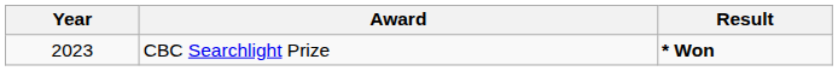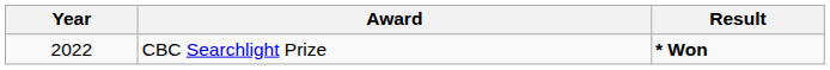 <table class="wikitable" style="width:80%;">
 <tr>
 <th align=center>Year</th>
 <th>Award</th>
 <th>Result</th>
 </tr>
 <tr>
-<td style="text-align:center;">2023</td>
+<td style="text-align:center;">2022</td>
 <td>CBC <a href='#'>Searchlight</a> Prize</td>
 <td><strong>* Won</strong></td>
 </tr>
 </table>
